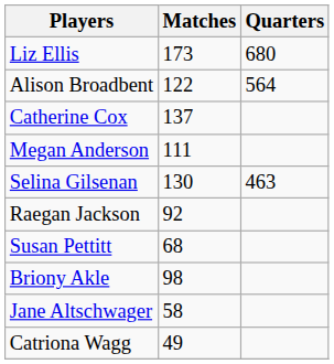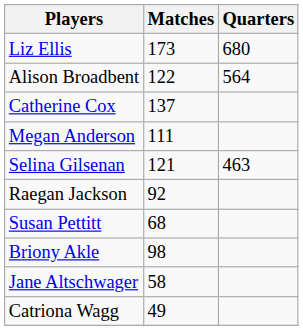 <table class="wikitable collapsible">
 <tr>
 <th>Players</th>
 <th>Matches</th>
 <th>Quarters</th>
 </tr>
 <tr>
 <td><a href='#'>Liz Ellis</a></td>
 <td>173</td>
 <td>680</td>
 </tr>
 <tr>
 <td>Alison Broadbent</td>
 <td>122</td>
 <td>564</td>
 </tr>
 <tr>
 <td><a href='#'>Catherine Cox</a></td>
 <td>137</td>
 <td></td>
 </tr>
 <tr>
 <td><a href='#'>Megan Anderson</a></td>
 <td>111</td>
 <td></td>
 </tr>
 <tr>
 <td><a href='#'>Selina Gilsenan</a></td>
-<td>130</td>
+<td>121</td>
 <td>463</td>
 </tr>
 <tr>
 <td>Raegan Jackson</td>
 <td>92</td>
 <td></td>
 </tr>
 <tr>
 <td><a href='#'>Susan Pettitt</a></td>
 <td>68</td>
 <td></td>
 </tr>
 <tr>
 <td><a href='#'>Briony Akle</a></td>
 <td>98</td>
 <td></td>
 </tr>
 <tr>
 <td><a href='#'>Jane Altschwager</a></td>
 <td>58</td>
 <td></td>
 </tr>
 <tr>
 <td>Catriona Wagg</td>
 <td>49</td>
 <td></td>
 </tr>
 <tr>
 </tr>
 </table>
